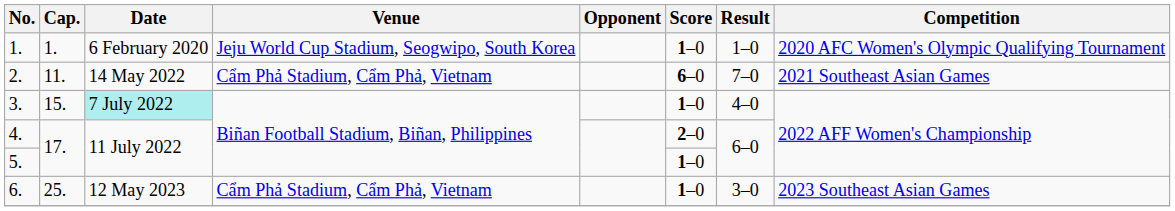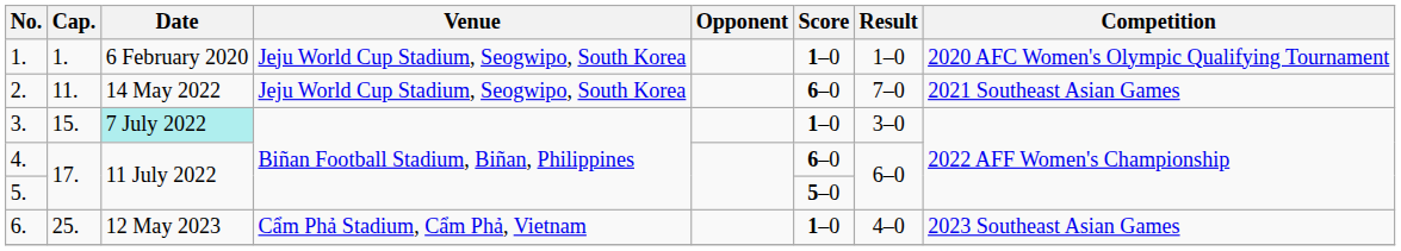 <table class="wikitable">
 <tr>
 <th>No.</th>
 <th>Cap.</th>
 <th>Date</th>
 <th>Venue</th>
 <th>Opponent</th>
 <th>Score</th>
 <th>Result</th>
 <th>Competition</th>
 </tr>
 <tr>
 <td>1.</td>
 <td>1.</td>
 <td>6 February 2020</td>
 <td><a href='#'>Jeju World Cup Stadium</a>, <a href='#'>Seogwipo</a>, <a href='#'>South Korea</a></td>
 <td></td>
 <td align=center><strong>1</strong>–0</td>
 <td align=center>1–0</td>
 <td><a href='#'>2020 AFC Women's Olympic Qualifying Tournament</a></td>
 </tr>
 <tr>
 <td>2.</td>
 <td>11.</td>
 <td>14 May 2022</td>
-<td><a href='#'>Cẩm Phả Stadium</a>, <a href='#'>Cẩm Phả</a>, <a href='#'>Vietnam</a></td>
+<td><a href='#'>Jeju World Cup Stadium</a>, <a href='#'>Seogwipo</a>, <a href='#'>South Korea</a></td>
 <td></td>
 <td align=center><strong>6</strong>–0</td>
 <td align=center>7–0</td>
 <td><a href='#'>2021 Southeast Asian Games</a></td>
 </tr>
 <tr>
 <td>3.</td>
 <td>15.</td>
 <td style="background: paleturquoise;">7 July 2022</td>
 <td rowspan=3><a href='#'>Biñan Football Stadium</a>, <a href='#'>Biñan</a>, <a href='#'>Philippines</a></td>
 <td></td>
 <td align=center><strong>1</strong>–0</td>
-<td align=center>4–0</td>
+<td align=center>3–0</td>
 <td rowspan=3><a href='#'>2022 AFF Women's Championship</a></td>
 </tr>
 <tr>
 <td>4.</td>
 <td rowspan=2>17.</td>
 <td rowspan=2>11 July 2022</td>
 <td rowspan=2></td>
-<td align=center><strong>2</strong>–0</td>
+<td align=center><strong>6</strong>–0</td>
 <td rowspan=2 align=center>6–0</td>
 </tr>
 <tr>
 <td>5.</td>
-<td align=center><strong>1</strong>–0</td>
+<td align=center><strong>5</strong>–0</td>
 </tr>
 <tr>
 <td>6.</td>
 <td>25.</td>
 <td>12 May 2023</td>
 <td><a href='#'>Cẩm Phả Stadium</a>, <a href='#'>Cẩm Phả</a>, <a href='#'>Vietnam</a></td>
 <td></td>
 <td align=center><strong>1</strong>–0</td>
-<td align=center>3–0</td>
+<td align=center>4–0</td>
 <td><a href='#'>2023 Southeast Asian Games</a></td>
 </tr>
 <tr>
 </tr>
 </table>
